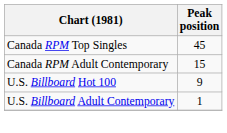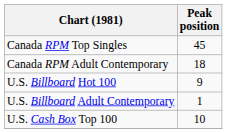 <table class="wikitable sortable">
 <tr>
 <th>Chart (1981)</th>
 <th>Peak<br>position</th>
 </tr>
 <tr>
 <td>Canada <em><a href='#'>RPM</a></em> Top Singles</td>
 <td style="text-align:center;">45</td>
 </tr>
 <tr>
 <td>Canada <em>RPM</em> Adult Contemporary</td>
-<td style="text-align:center;">15</td>
+<td style="text-align:center;">18</td>
 </tr>
 <tr>
 <td>U.S. <em><a href='#'>Billboard</a></em> <a href='#'>Hot 100</a></td>
 <td style="text-align:center;">9</td>
 </tr>
 <tr>
 <td>U.S. <em><a href='#'>Billboard</a></em> <a href='#'>Adult Contemporary</a></td>
 <td style="text-align:center;">1</td>
 </tr>
 <tr>
+<td>U.S. <a href='#'><em>Cash Box</em></a> Top 100</td>
+<td align="center">10</td>
+</tr>
+<tr>
 </tr>
 </table>
